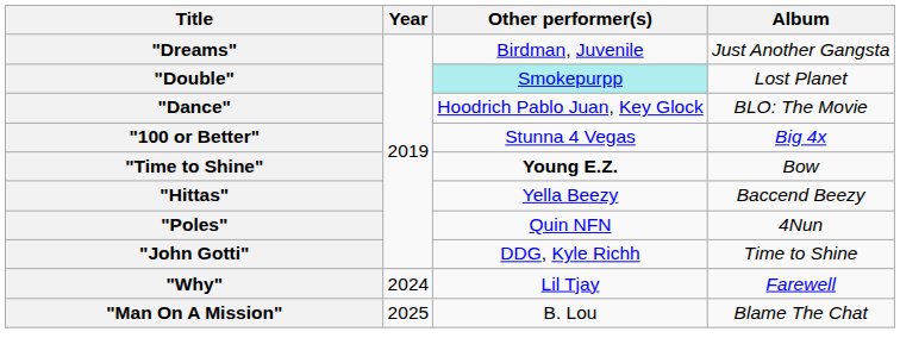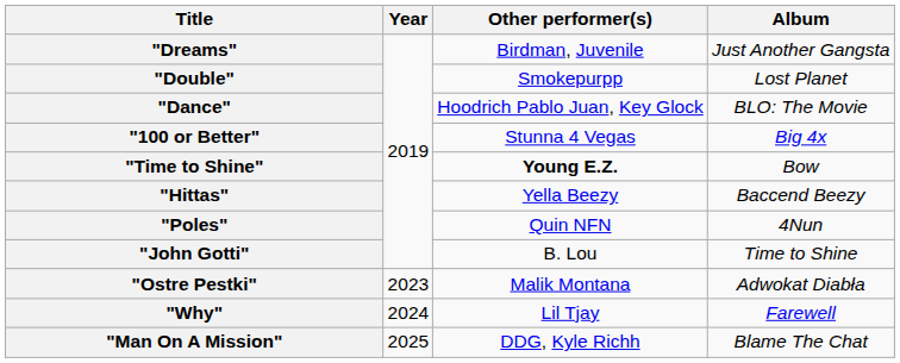 <table class="wikitable plainrowheaders" style="text-align:center;">
 <tr>
 <th scope="col" style="width:20em;">Title</th>
 <th scope="col">Year</th>
 <th scope="col">Other performer(s)</th>
 <th scope="col">Album</th>
 </tr>
 <tr>
 <th scope="row">"Dreams"</th>
 <td rowspan="8">2019</td>
 <td><a href='#'>Birdman</a>, <a href='#'>Juvenile</a></td>
 <td><em>Just Another Gangsta</em></td>
 </tr>
 <tr>
 <th scope="row">"Double"</th>
-<td style="background: paleturquoise;"><a href='#'>Smokepurpp</a></td>
+<td><a href='#'>Smokepurpp</a></td>
 <td><em>Lost Planet</em></td>
 </tr>
 <tr>
 <th scope="row">"Dance"</th>
 <td><a href='#'>Hoodrich Pablo Juan</a>, <a href='#'>Key Glock</a></td>
 <td><em>BLO: The Movie</em></td>
 </tr>
 <tr>
 <th scope="row">"100 or Better"</th>
 <td><a href='#'>Stunna 4 Vegas</a></td>
 <td><em><a href='#'>Big 4x</a></em></td>
 </tr>
 <tr>
 <th scope="row">"Time to Shine"</th>
 <td><strong>Young E.Z.</strong></td>
 <td><em>Bow</em></td>
 </tr>
 <tr>
 <th scope="row">"Hittas"</th>
 <td><a href='#'>Yella Beezy</a></td>
 <td><em>Baccend Beezy</em></td>
 </tr>
 <tr>
 <th scope="row">"Poles"</th>
 <td><a href='#'>Quin NFN</a></td>
 <td><em>4Nun</em></td>
 </tr>
 <tr>
 <th scope="row">"John Gotti"</th>
-<td><a href='#'>DDG</a>, <a href='#'>Kyle Richh</a></td>
+<td>B. Lou</td>
 <td><em>Time to Shine</em></td>
+</tr>
+<tr>
+<th scope="row">"Ostre Pestki"</th>
+<td>2023</td>
+<td><a href='#'>Malik Montana</a></td>
+<td><em>Adwokat Diabła</em></td>
 </tr>
 <tr>
 <th scope="row">"Why"</th>
 <td>2024</td>
 <td><a href='#'>Lil Tjay</a></td>
 <td><em><a href='#'>Farewell</a></em></td>
 </tr>
 <tr>
 <th scope="row">"Man On A Mission"</th>
 <td>2025</td>
-<td>B. Lou</td>
+<td><a href='#'>DDG</a>, <a href='#'>Kyle Richh</a></td>
 <td><em>Blame The Chat</em></td>
 </tr>
 </table>
